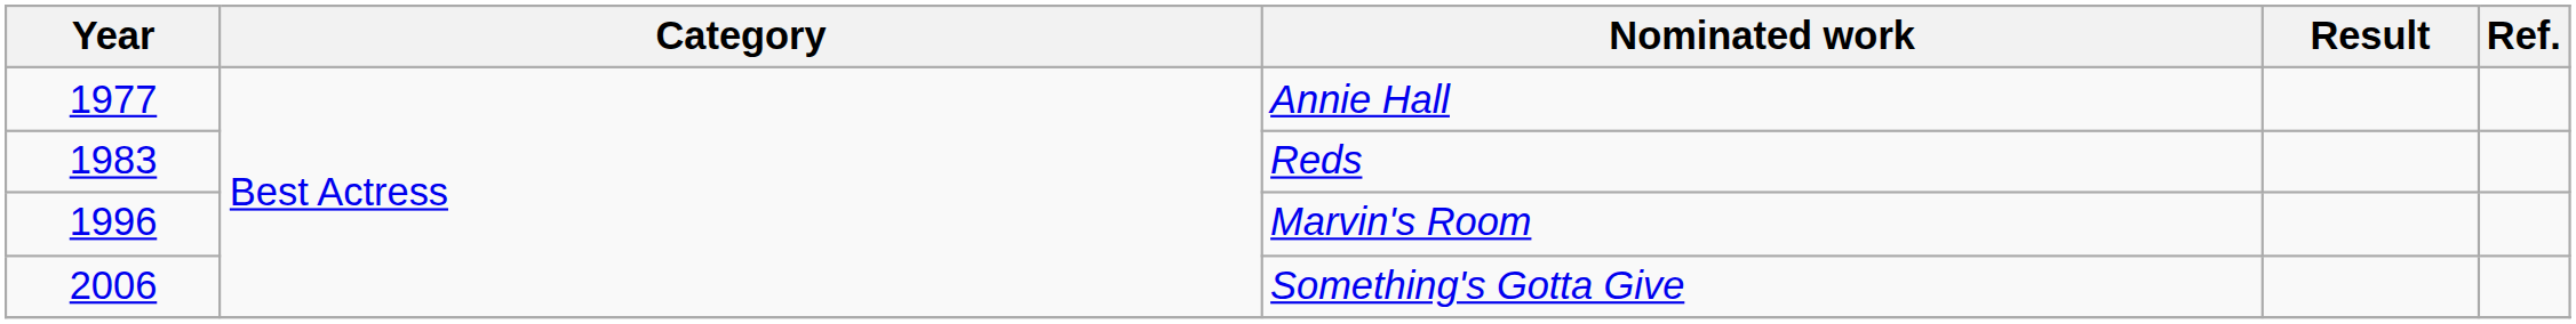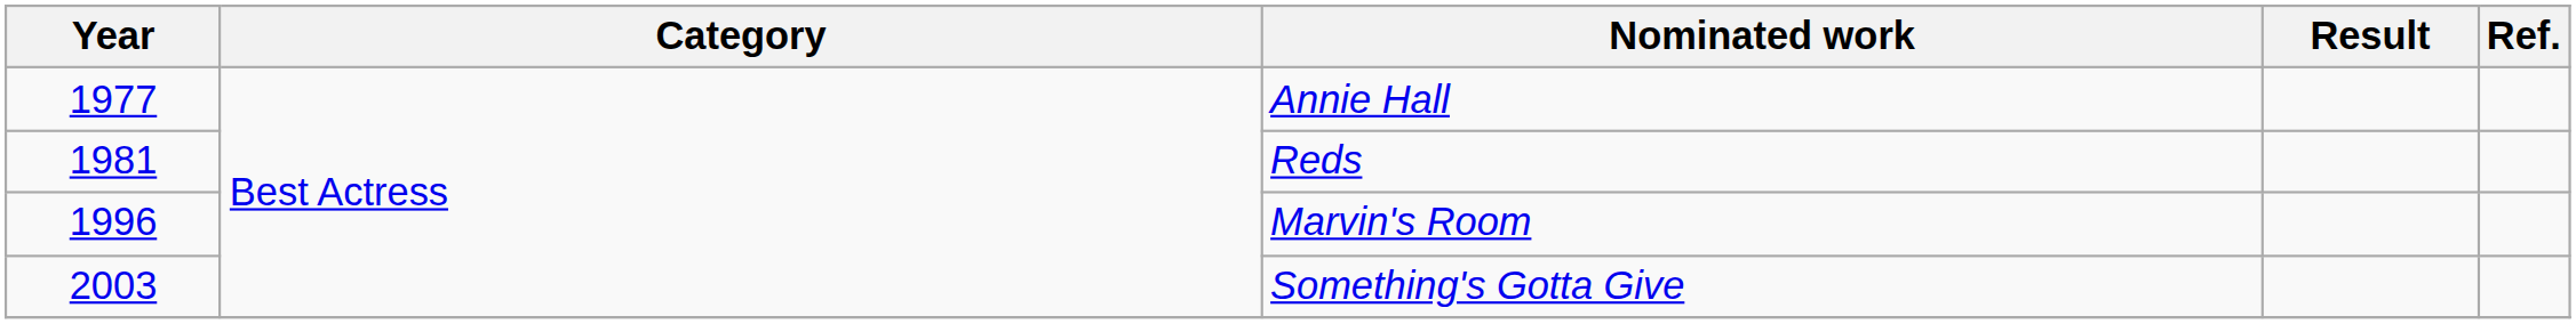 <table class=wikitable>
 <tr>
 <th scope="col" style="width:5em;">Year</th>
 <th scope="col" style="width:26em;">Category</th>
 <th scope="col" style="width:25em;">Nominated work</th>
 <th scope="col" style="width:5em;">Result</th>
 <th>Ref.</th>
 </tr>
 <tr>
 <td style="text-align:center;"><a href='#'>1977</a></td>
 <td rowspan=4><a href='#'>Best Actress</a></td>
 <td><em><a href='#'>Annie Hall</a></em></td>
 <td></td>
 <td style="text-align:center;"></td>
 </tr>
 <tr>
-<td style="text-align:center;"><a href='#'>1983</a></td>
+<td style="text-align:center;"><a href='#'>1981</a></td>
 <td><em><a href='#'>Reds</a></em></td>
 <td></td>
 <td style="text-align:center;"></td>
 </tr>
 <tr>
 <td style="text-align:center;"><a href='#'>1996</a></td>
 <td><em><a href='#'>Marvin's Room</a></em></td>
 <td></td>
 <td style="text-align:center;"></td>
 </tr>
 <tr>
-<td style="text-align:center;"><a href='#'>2006</a></td>
+<td style="text-align:center;"><a href='#'>2003</a></td>
 <td><em><a href='#'>Something's Gotta Give</a></em></td>
 <td></td>
 <td style="text-align:center;"></td>
 </tr>
 <tr>
 </tr>
 </table>
